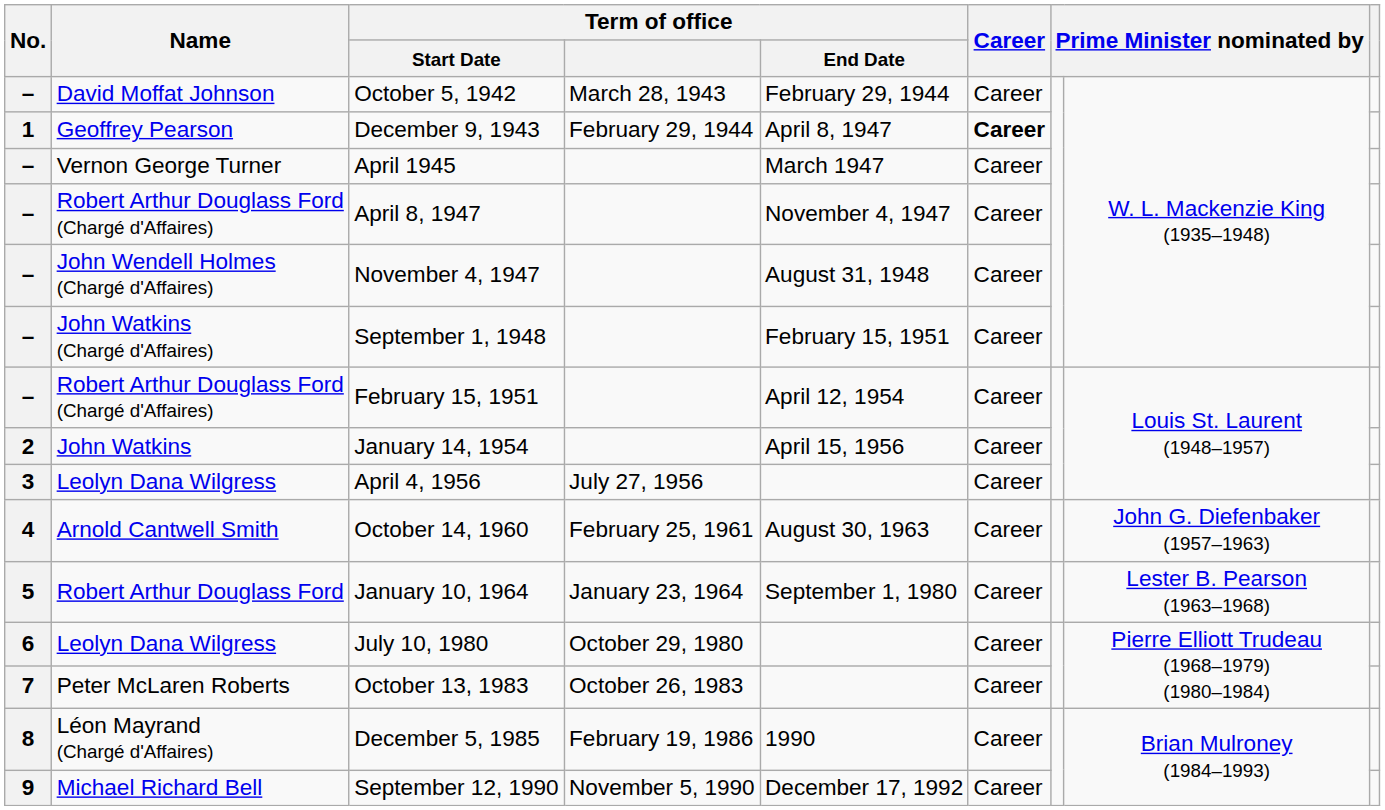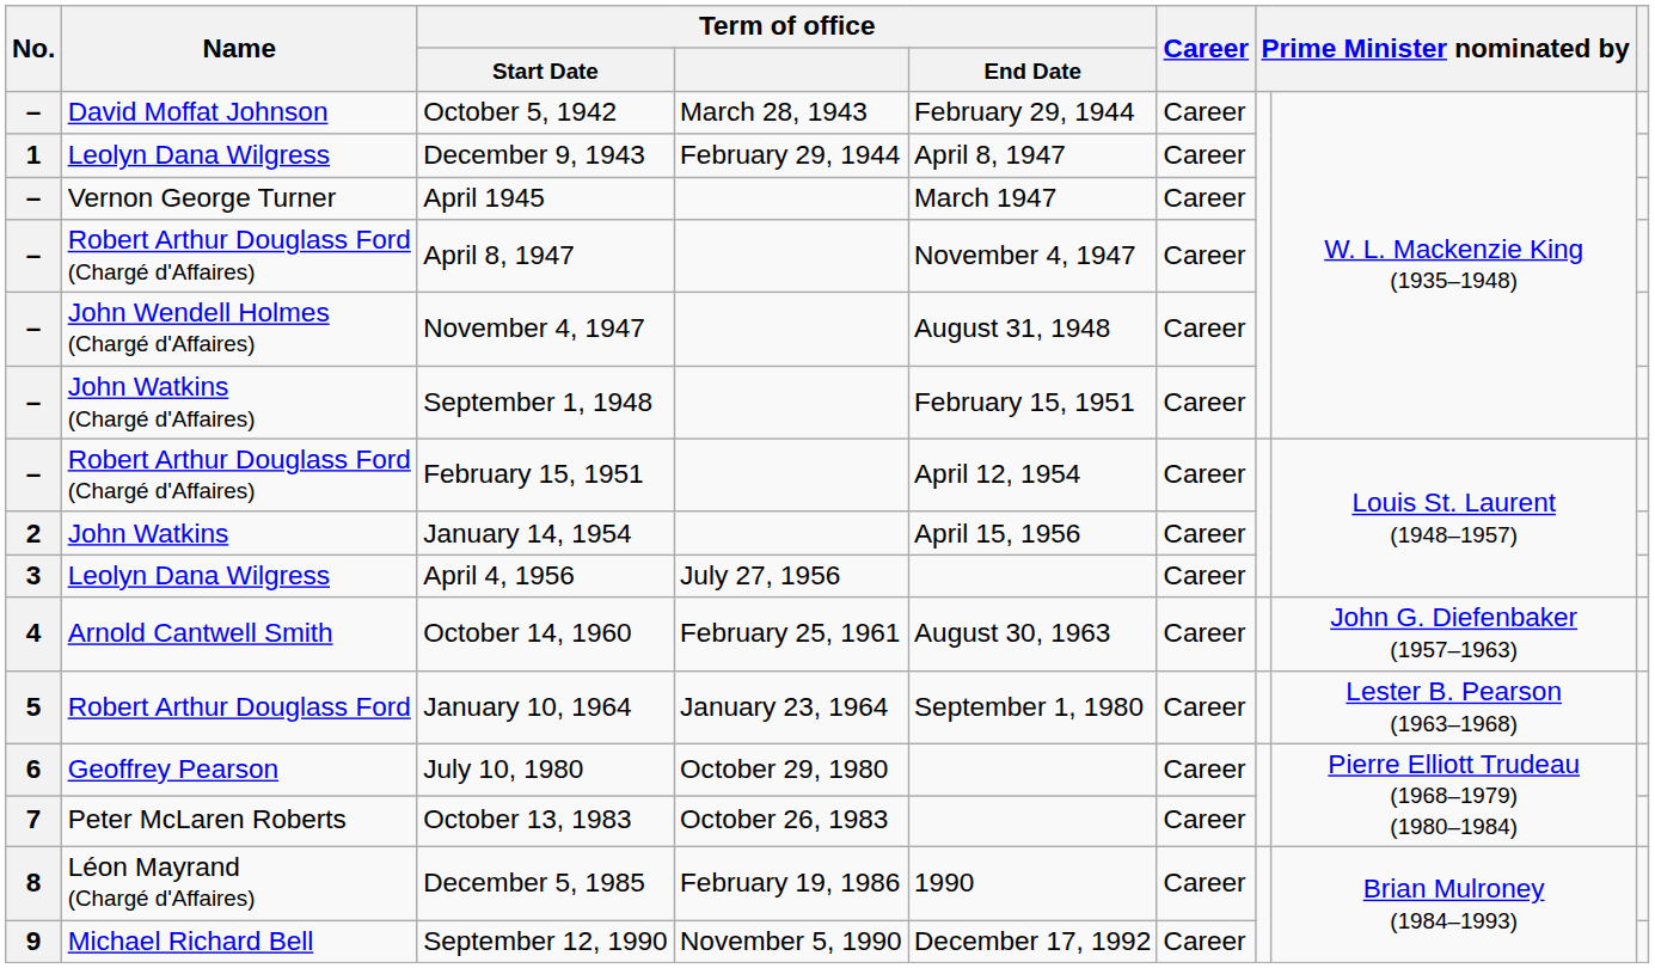 <table class="wikitable">
 <tr>
 <th rowspan="2">No.</th>
 <th rowspan="2">Name</th>
 <th colspan="3">Term of office</th>
 <th rowspan="2"><a href='#'>Career</a></th>
 <th rowspan="2"; colspan="2"><a href='#'>Prime Minister</a> nominated by</th>
 <th rowspan="2"></th>
 </tr>
 <tr>
 <th><small>Start Date</small></th>
 <th><small><a href='#'></a></small></th>
 <th><small>End Date</small></th>
 </tr>
 <tr>
 <th>–</th>
 <td><a href='#'>David Moffat Johnson</a></td>
 <td>October 5, 1942</td>
 <td>March 28, 1943</td>
 <td>February 29, 1944</td>
 <td>Career</td>
 <td rowspan="6" ></td>
 <td rowspan="6" style=text-align:center><a href='#'>W. L. Mackenzie King</a><br><small>(1935–1948)</small></td>
 <td></td>
 </tr>
 <tr>
 <th>1</th>
-<td><a href='#'>Geoffrey Pearson</a></td>
+<td><a href='#'>Leolyn Dana Wilgress</a></td>
 <td>December 9, 1943</td>
 <td>February 29, 1944</td>
 <td>April 8, 1947</td>
-<td><strong>Career</strong></td>
+<td>Career</td>
 <td></td>
 </tr>
 <tr>
 <th>–</th>
 <td>Vernon George Turner</td>
 <td>April 1945</td>
 <td></td>
 <td>March 1947</td>
 <td>Career</td>
 <td></td>
 </tr>
 <tr>
 <th>–</th>
 <td><a href='#'>Robert Arthur Douglass Ford</a><br><small>(Chargé d'Affaires)</small></td>
 <td>April 8, 1947</td>
 <td></td>
 <td>November 4, 1947</td>
 <td>Career</td>
 <td></td>
 </tr>
 <tr>
 <th>–</th>
 <td><a href='#'>John Wendell Holmes</a><br><small>(Chargé d'Affaires)</small></td>
 <td>November 4, 1947</td>
 <td></td>
 <td>August 31, 1948</td>
 <td>Career</td>
 <td></td>
 </tr>
 <tr>
 <th>–</th>
 <td><a href='#'>John Watkins</a><br><small>(Chargé d'Affaires)</small></td>
 <td>September 1, 1948</td>
 <td></td>
 <td>February 15, 1951</td>
 <td>Career</td>
 <td></td>
 </tr>
 <tr>
 <th>–</th>
 <td><a href='#'>Robert Arthur Douglass Ford</a><br><small>(Chargé d'Affaires)</small></td>
 <td>February 15, 1951</td>
 <td></td>
 <td>April 12, 1954</td>
 <td>Career</td>
 <td rowspan="3"></td>
 <td rowspan="3"style=text-align:center><a href='#'>Louis St. Laurent</a><br><small>(1948–1957)</small></td>
 <td></td>
 </tr>
 <tr>
 <th>2</th>
 <td><a href='#'>John Watkins</a></td>
 <td>January 14, 1954</td>
 <td></td>
 <td>April 15, 1956</td>
 <td>Career</td>
 <td></td>
 </tr>
 <tr>
 <th>3</th>
 <td><a href='#'>Leolyn Dana Wilgress</a></td>
 <td>April 4, 1956</td>
 <td>July 27, 1956</td>
 <td></td>
 <td>Career</td>
 <td></td>
 </tr>
 <tr>
 <th>4</th>
 <td><a href='#'>Arnold Cantwell Smith</a></td>
 <td>October 14, 1960</td>
 <td>February 25, 1961</td>
 <td>August 30, 1963</td>
 <td>Career</td>
 <td></td>
 <td style=text-align:center><a href='#'>John G. Diefenbaker</a><br><small>(1957–1963)</small></td>
 <td></td>
 </tr>
 <tr>
 <th>5</th>
 <td><a href='#'>Robert Arthur Douglass Ford</a></td>
 <td>January 10, 1964</td>
 <td>January 23, 1964</td>
 <td>September 1, 1980</td>
 <td>Career</td>
 <td></td>
 <td style=text-align:center><a href='#'>Lester B. Pearson</a><br><small>(1963–1968)</small></td>
 <td></td>
 </tr>
 <tr>
 <th>6</th>
-<td><a href='#'>Leolyn Dana Wilgress</a></td>
+<td><a href='#'>Geoffrey Pearson</a></td>
 <td>July 10, 1980</td>
 <td>October 29, 1980</td>
 <td></td>
 <td>Career</td>
 <td rowspan="2"></td>
 <td rowspan="2"style=text-align:center><a href='#'>Pierre Elliott Trudeau</a><br><small>(1968–1979)<br>(1980–1984)</small></td>
 <td></td>
 </tr>
 <tr>
 <th>7</th>
 <td>Peter McLaren Roberts</td>
 <td>October 13, 1983</td>
 <td>October 26, 1983</td>
 <td></td>
 <td>Career</td>
 <td></td>
 </tr>
 <tr>
 <th>8</th>
 <td>Léon Mayrand<br><small>(Chargé d'Affaires)</small></td>
 <td>December 5, 1985</td>
 <td>February 19, 1986</td>
 <td>1990</td>
 <td>Career</td>
 <td rowspan="2"></td>
 <td rowspan="2"style=text-align:center><a href='#'>Brian Mulroney</a><br><small>(1984–1993)</small></td>
 <td></td>
 </tr>
 <tr>
 <th>9</th>
 <td><a href='#'>Michael Richard Bell</a></td>
 <td>September 12, 1990</td>
 <td>November 5, 1990</td>
 <td>December 17, 1992</td>
 <td>Career</td>
 <td></td>
 </tr>
 </table>
